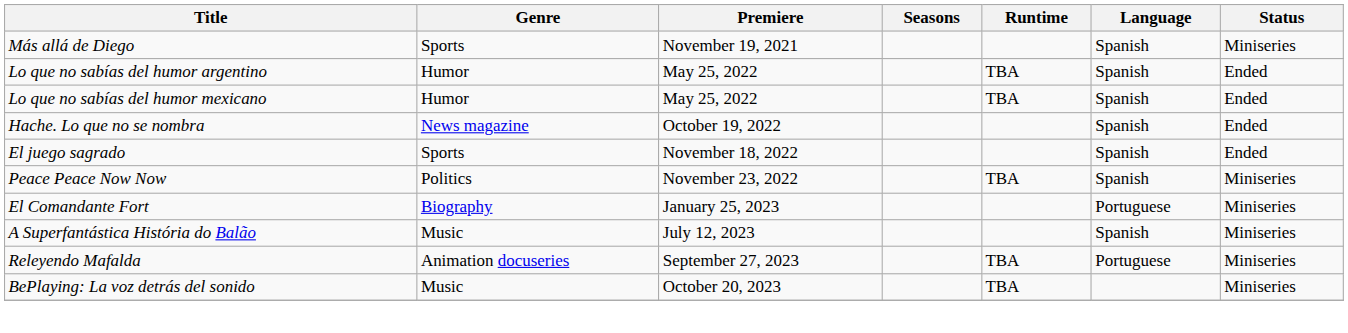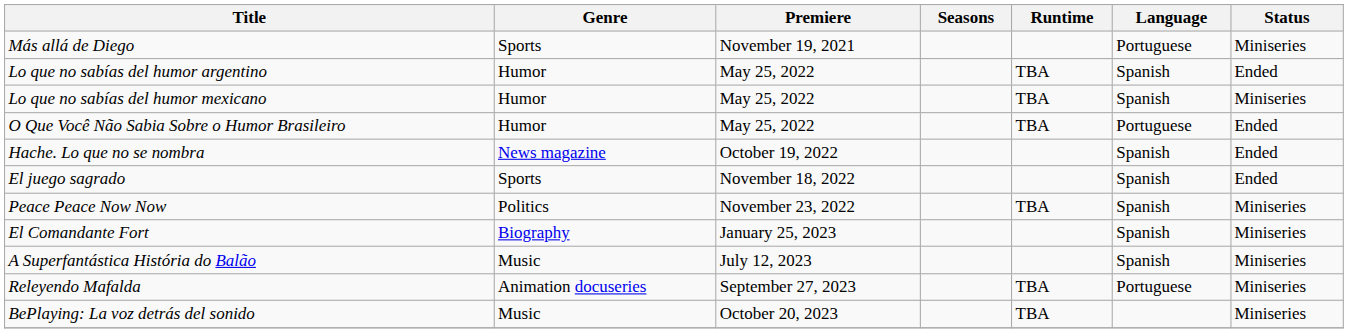 <table class="wikitable sortable" style="width:100%;">
 <tr>
 <th>Title</th>
 <th>Genre</th>
 <th>Premiere</th>
 <th>Seasons</th>
 <th>Runtime</th>
 <th>Language</th>
 <th>Status</th>
 </tr>
 <tr>
 <td><em>Más allá de Diego</em></td>
 <td>Sports</td>
 <td>November 19, 2021</td>
 <td></td>
 <td></td>
-<td>Spanish</td>
+<td>Portuguese</td>
 <td>Miniseries</td>
 </tr>
 <tr>
 <td><em>Lo que no sabías del humor argentino</em></td>
 <td>Humor</td>
 <td>May 25, 2022</td>
 <td></td>
 <td>TBA</td>
 <td>Spanish</td>
 <td>Ended</td>
 </tr>
 <tr>
 <td><em>Lo que no sabías del humor mexicano</em></td>
 <td>Humor</td>
 <td>May 25, 2022</td>
 <td></td>
 <td>TBA</td>
 <td>Spanish</td>
+<td>Miniseries</td>
+</tr>
+<tr>
+<td><em>O Que Você Não Sabia Sobre o Humor Brasileiro</em></td>
+<td>Humor</td>
+<td>May 25, 2022</td>
+<td></td>
+<td>TBA</td>
+<td>Portuguese</td>
 <td>Ended</td>
 </tr>
 <tr>
 <td><em>Hache. Lo que no se nombra</em></td>
 <td><a href='#'>News magazine</a></td>
 <td>October 19, 2022</td>
 <td></td>
 <td></td>
 <td>Spanish</td>
 <td>Ended</td>
 </tr>
 <tr>
 <td><em>El juego sagrado</em></td>
 <td>Sports</td>
 <td>November 18, 2022</td>
 <td></td>
 <td></td>
 <td>Spanish</td>
 <td>Ended</td>
 </tr>
 <tr>
 <td><em>Peace Peace Now Now</em></td>
 <td>Politics</td>
 <td>November 23, 2022</td>
 <td></td>
 <td>TBA</td>
 <td>Spanish</td>
 <td>Miniseries</td>
 </tr>
 <tr>
 <td><em>El Comandante Fort</em></td>
 <td><a href='#'>Biography</a></td>
 <td>January 25, 2023</td>
 <td></td>
 <td></td>
-<td>Portuguese</td>
+<td>Spanish</td>
 <td>Miniseries</td>
 </tr>
 <tr>
 <td><em>A Superfantástica História do <a href='#'>Balão</a></em></td>
 <td>Music</td>
 <td>July 12, 2023</td>
 <td></td>
 <td></td>
 <td>Spanish</td>
 <td>Miniseries</td>
 </tr>
 <tr>
 <td><em>Releyendo Mafalda</em></td>
 <td>Animation <a href='#'>docuseries</a></td>
 <td>September 27, 2023</td>
 <td></td>
 <td>TBA</td>
 <td>Portuguese</td>
 <td>Miniseries</td>
 </tr>
 <tr>
 <td><em>BePlaying: La voz detrás del sonido</em></td>
 <td>Music</td>
 <td>October 20, 2023</td>
 <td></td>
 <td>TBA</td>
 <td></td>
 <td>Miniseries</td>
 </tr>
 <tr>
 </tr>
 </table>
